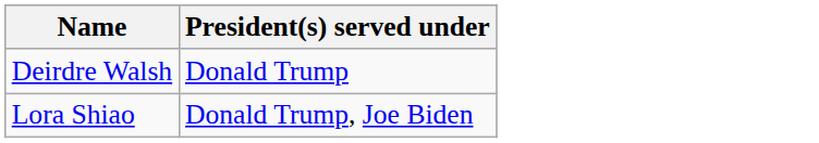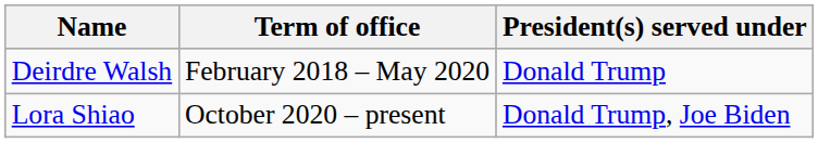 <table class="wikitable">
 <tr>
 <th>Name</th>
+<th>Term of office</th>
 <th>President(s) served under</th>
 </tr>
 <tr>
 <td><a href='#'>Deirdre Walsh</a></td>
+<td>February 2018 – May 2020</td>
 <td><a href='#'>Donald Trump</a></td>
 </tr>
 <tr>
 <td><a href='#'>Lora Shiao</a></td>
+<td>October 2020 – present</td>
 <td><a href='#'>Donald Trump</a>, <a href='#'>Joe Biden</a></td>
 </tr>
 </table>
